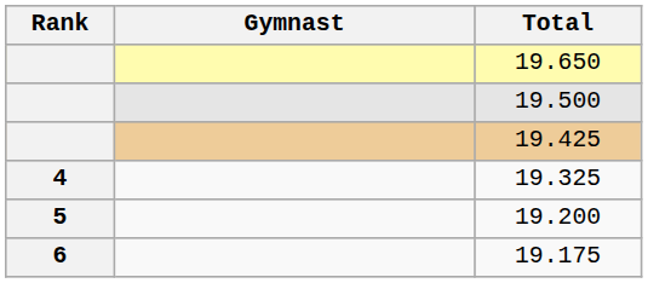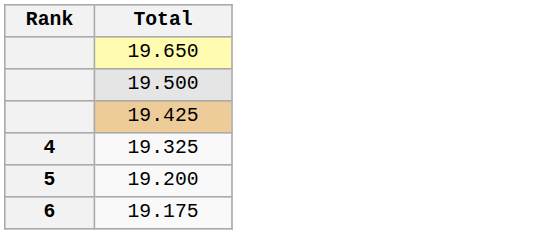 <table class="wikitable sortable" style="text-align:center; font-size:95%">
 <tr>
 <th scope="col" style="width:50px;">Rank</th>
-<th scope="col" style="width:180px;">Gymnast</th>
 <th scope="col" style="width:80px;">Total</th>
 </tr>
 <tr style="background:#fffcaf;">
 <th scope=row style="text-align:center"></th>
-<td style="text-align:left;"></td>
 <td>19.650</td>
 </tr>
 <tr style="background:#e5e5e5;">
 <th scope=row style="text-align:center"></th>
-<td style="text-align:left;"></td>
 <td>19.500</td>
 </tr>
 <tr style="background:#ec9;">
 <th scope=row style="text-align:center"></th>
-<td style="text-align:left;"></td>
 <td>19.425</td>
 </tr>
 <tr>
 <th scope=row style="text-align:center">4</th>
-<td style="text-align:left;"></td>
 <td>19.325</td>
 </tr>
 <tr>
 <th scope=row style="text-align:center">5</th>
-<td style="text-align:left;"></td>
 <td>19.200</td>
 </tr>
 <tr>
 <th scope=row style="text-align:center">6</th>
-<td style="text-align:left;"></td>
 <td>19.175</td>
 </tr>
 </table>
